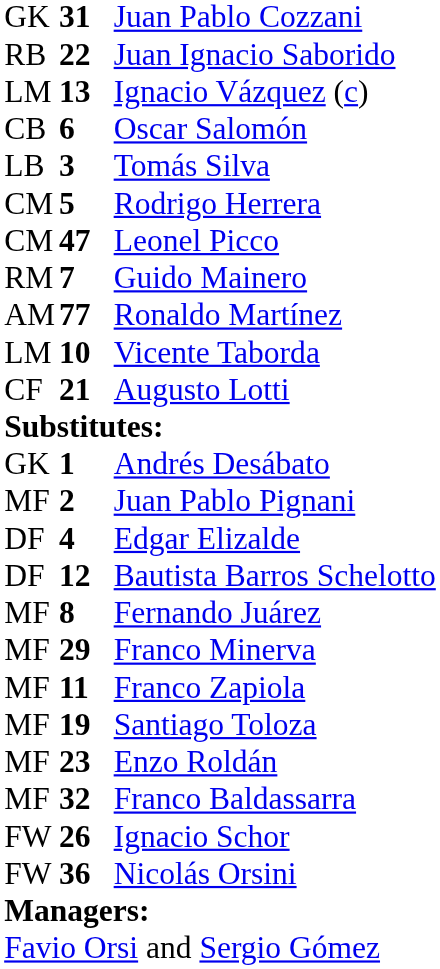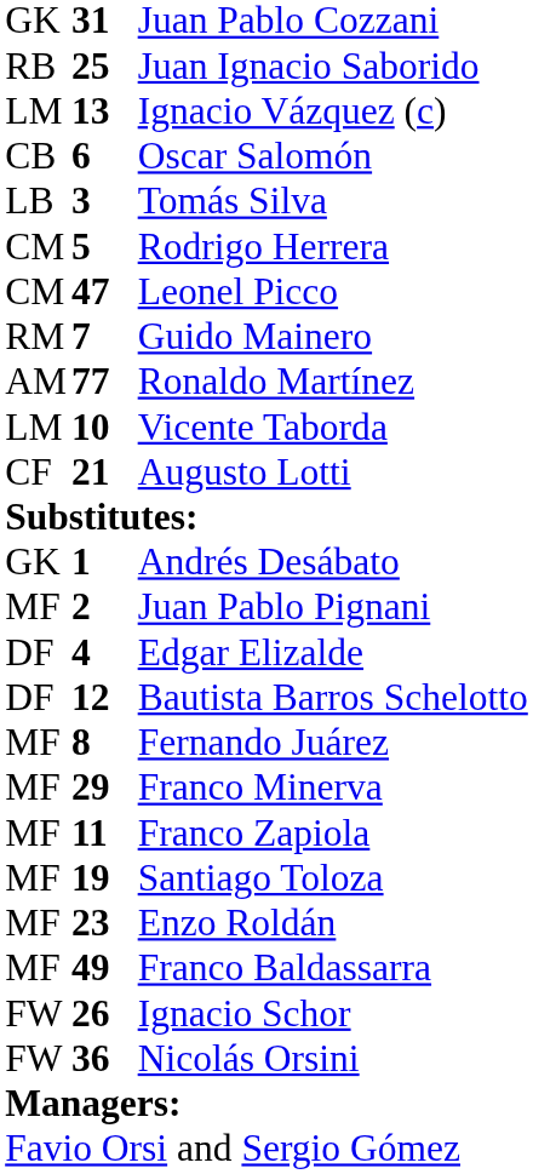 <table cellspacing="0" cellpadding="0" style="font-size:90%; margin:0.2em auto;">
 <tr>
 <th width="25"></th>
 <th width="25"></th>
 </tr>
 <tr>
 <td>GK</td>
 <td><strong>31</strong></td>
 <td> <a href='#'>Juan Pablo Cozzani</a></td>
 <td></td>
 </tr>
 <tr>
 <td>RB</td>
-<td><strong>22</strong></td>
+<td><strong>25</strong></td>
 <td> <a href='#'>Juan Ignacio Saborido</a></td>
 </tr>
 <tr>
 <td>LM</td>
 <td><strong>13</strong></td>
 <td> <a href='#'>Ignacio Vázquez</a> (<a href='#'>c</a>)</td>
 </tr>
 <tr>
 <td>CB</td>
 <td><strong>6</strong></td>
 <td> <a href='#'>Oscar Salomón</a></td>
 </tr>
 <tr>
 <td>LB</td>
 <td><strong>3</strong></td>
 <td> <a href='#'>Tomás Silva</a></td>
 <td></td>
 <td></td>
 </tr>
 <tr>
 <td>CM</td>
 <td><strong>5</strong></td>
 <td> <a href='#'>Rodrigo Herrera</a></td>
 <td></td>
 <td></td>
 </tr>
 <tr>
 <td>CM</td>
 <td><strong>47</strong></td>
 <td> <a href='#'>Leonel Picco</a></td>
 </tr>
 <tr>
 <td>RM</td>
 <td><strong>7</strong></td>
 <td> <a href='#'>Guido Mainero</a></td>
 <td></td>
 </tr>
 <tr>
 <td>AM</td>
 <td><strong>77</strong></td>
 <td> <a href='#'>Ronaldo Martínez</a></td>
 <td></td>
 <td></td>
 </tr>
 <tr>
 <td>LM</td>
 <td><strong>10</strong></td>
 <td> <a href='#'>Vicente Taborda</a></td>
 <td></td>
 <td></td>
 </tr>
 <tr>
 <td>CF</td>
 <td><strong>21</strong></td>
 <td> <a href='#'>Augusto Lotti</a></td>
 <td></td>
 <td></td>
 </tr>
 <tr>
 <td colspan=3><strong>Substitutes:</strong></td>
 </tr>
 <tr>
 <td>GK</td>
 <td><strong>1</strong></td>
 <td> <a href='#'>Andrés Desábato</a></td>
 </tr>
 <tr>
 <td>MF</td>
 <td><strong>2</strong></td>
 <td> <a href='#'>Juan Pablo Pignani</a></td>
 </tr>
 <tr>
 <td>DF</td>
 <td><strong>4</strong></td>
 <td> <a href='#'>Edgar Elizalde</a></td>
 <td></td>
 <td></td>
 </tr>
 <tr>
 <td>DF</td>
 <td><strong>12</strong></td>
 <td> <a href='#'>Bautista Barros Schelotto</a></td>
 </tr>
 <tr>
 <td>MF</td>
 <td><strong>8</strong></td>
 <td> <a href='#'>Fernando Juárez</a></td>
 <td></td>
 <td></td>
 </tr>
 <tr>
 <td>MF</td>
 <td><strong>29</strong></td>
 <td> <a href='#'>Franco Minerva</a></td>
 </tr>
 <tr>
 <td>MF</td>
 <td><strong>11</strong></td>
 <td> <a href='#'>Franco Zapiola</a></td>
 <td></td>
 <td></td>
 </tr>
 <tr>
 <td>MF</td>
 <td><strong>19</strong></td>
 <td> <a href='#'>Santiago Toloza</a></td>
 </tr>
 <tr>
 <td>MF</td>
 <td><strong>23</strong></td>
 <td> <a href='#'>Enzo Roldán</a></td>
 </tr>
 <tr>
 <td>MF</td>
-<td><strong>32</strong></td>
+<td><strong>49</strong></td>
 <td> <a href='#'>Franco Baldassarra</a></td>
 </tr>
 <tr>
 <td>FW</td>
 <td><strong>26</strong></td>
 <td> <a href='#'>Ignacio Schor</a></td>
 <td></td>
 <td></td>
 </tr>
 <tr>
 <td>FW</td>
 <td><strong>36</strong></td>
 <td> <a href='#'>Nicolás Orsini</a></td>
 <td></td>
 <td></td>
 </tr>
 <tr>
 <td colspan=3><strong>Managers:</strong></td>
 </tr>
 <tr>
 <td colspan="4"> <a href='#'>Favio Orsi</a> and  <a href='#'>Sergio Gómez</a></td>
 </tr>
 </table>
